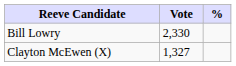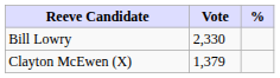 <table class="wikitable">
 <tr>
 <th style="background:#ddf; width:200px;">Reeve Candidate</th>
 <th style="background:#ddf; width:50px;">Vote</th>
 <th style="background:#ddf; width:30px;">%</th>
 </tr>
 <tr>
 <td>Bill Lowry</td>
 <td>2,330</td>
 <td></td>
 </tr>
 <tr>
 <td>Clayton McEwen (X)</td>
-<td>1,327</td>
+<td>1,379</td>
 <td></td>
 </tr>
 </table>
